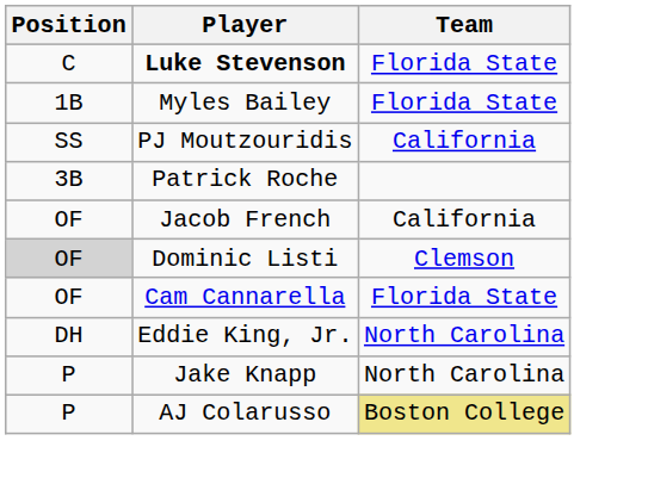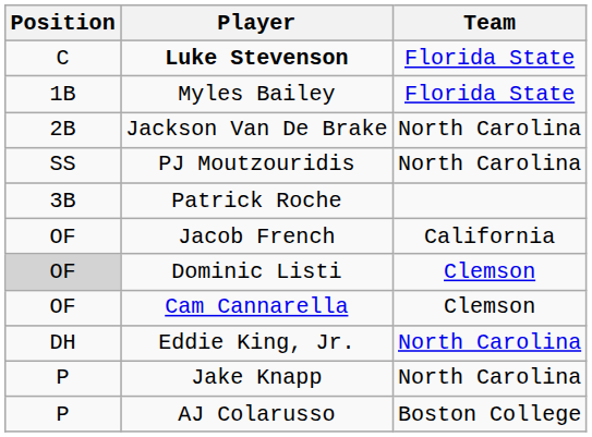 <table class="wikitable" style="text-align: center;">
 <tr>
 <th>Position</th>
 <th>Player</th>
 <th>Team</th>
 </tr>
 <tr>
 <td>C</td>
 <td><strong>Luke Stevenson</strong></td>
 <td><a href='#'>Florida State</a></td>
 </tr>
 <tr>
 <td>1B</td>
 <td>Myles Bailey</td>
 <td><a href='#'>Florida State</a></td>
 </tr>
 <tr>
+<td>2B</td>
+<td>Jackson Van De Brake</td>
+<td>North Carolina</td>
+</tr>
+<tr>
 <td>SS</td>
 <td>PJ Moutzouridis</td>
-<td><a href='#'>California</a></td>
+<td>North Carolina</td>
 </tr>
 <tr>
 <td>3B</td>
 <td>Patrick Roche</td>
 <td></td>
 </tr>
 <tr>
 <td>OF</td>
 <td>Jacob French</td>
 <td>California</td>
 </tr>
 <tr>
 <td style="background: lightgrey;">OF</td>
 <td>Dominic Listi</td>
 <td><a href='#'>Clemson</a></td>
 </tr>
 <tr>
 <td>OF</td>
 <td><a href='#'>Cam Cannarella</a></td>
-<td><a href='#'>Florida State</a></td>
+<td>Clemson</td>
 </tr>
 <tr>
 <td>DH</td>
 <td>Eddie King, Jr.</td>
 <td><a href='#'>North Carolina</a></td>
 </tr>
 <tr>
 <td>P</td>
 <td>Jake Knapp</td>
 <td>North Carolina</td>
 </tr>
 <tr>
 <td>P</td>
 <td>AJ Colarusso</td>
-<td style="background: khaki;">Boston College</td>
+<td>Boston College</td>
 </tr>
 </table>
